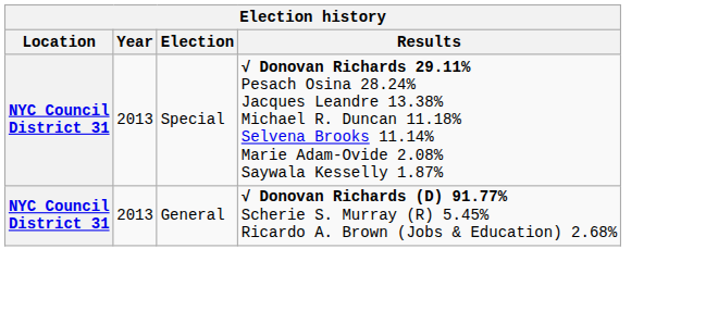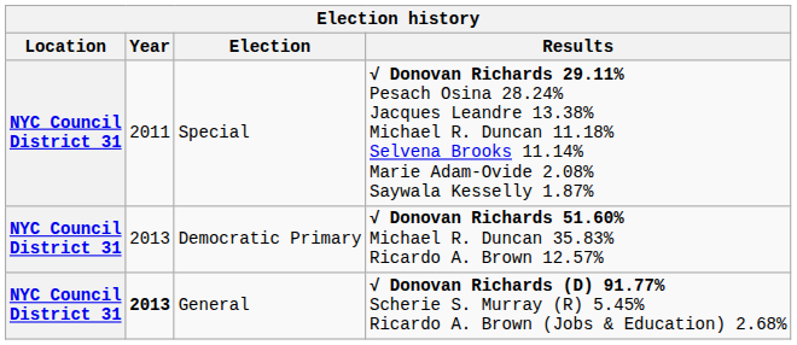 <table class="wikitable collapsible">
 <tr valign=bottom>
 <th colspan=4>Election history</th>
 </tr>
 <tr valign=bottom>
 <th>Location</th>
 <th>Year</th>
 <th>Election</th>
 <th>Results</th>
 </tr>
 <tr>
 <th><a href='#'>NYC Council<br>District 31</a></th>
-<td>2013</td>
+<td>2011</td>
 <td>Special</td>
 <td><strong>√ Donovan Richards 29.11%</strong><br>Pesach Osina 28.24%<br>Jacques Leandre 13.38%<br>Michael R. Duncan 11.18%<br><a href='#'>Selvena Brooks</a> 11.14%<br>Marie Adam-Ovide 2.08%<br>Saywala Kesselly 1.87%</td>
 </tr>
 <tr>
 <th><a href='#'>NYC Council<br>District 31</a></th>
 <td>2013</td>
+<td>Democratic Primary</td>
+<td><strong>√ Donovan Richards 51.60%</strong><br>Michael R. Duncan 35.83%<br>Ricardo A. Brown 12.57%</td>
+</tr>
+<tr>
+<th><a href='#'>NYC Council<br>District 31</a></th>
+<td><strong>2013</strong></td>
 <td>General</td>
 <td><strong>√ Donovan Richards (D) 91.77%</strong><br>Scherie S. Murray (R) 5.45%<br>Ricardo A. Brown (Jobs & Education) 2.68%</td>
 </tr>
 </table>
